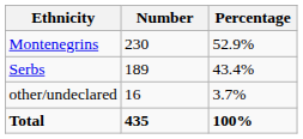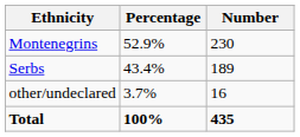 <table class="wikitable">
 <tr>
 <th width="100px">Ethnicity</th>
+<th width="80px">Percentage</th>
 <th width="80px">Number</th>
-<th width="80px">Percentage</th>
 </tr>
 <tr>
 <td><a href='#'>Montenegrins</a></td>
+<td>52.9%</td>
 <td>230</td>
-<td>52.9%</td>
 </tr>
 <tr>
 <td><a href='#'>Serbs</a></td>
+<td>43.4%</td>
 <td>189</td>
-<td>43.4%</td>
 </tr>
 <tr>
 <td>other/undeclared</td>
+<td>3.7%</td>
 <td>16</td>
-<td>3.7%</td>
 </tr>
 <tr>
 <td><strong>Total</strong></td>
+<td><strong>100%</strong></td>
 <td><strong>435</strong></td>
-<td><strong>100%</strong></td>
 </tr>
 </table>
